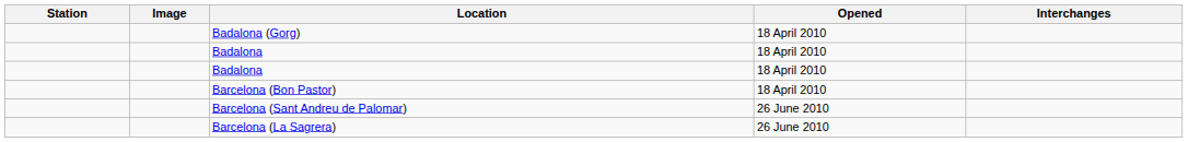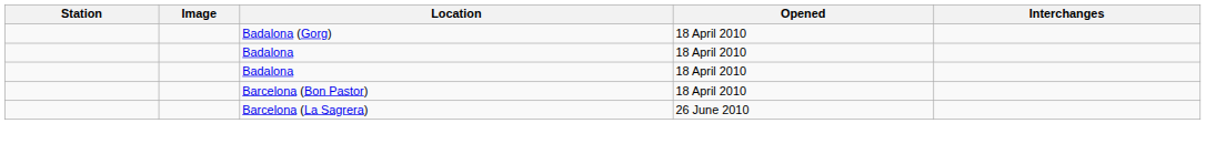 <table class="wikitable sortable" style="width:100%">
 <tr>
 <th>Station</th>
 <th style="width:100px" class="unsortable">Image</th>
 <th>Location</th>
 <th data-sort-type="date">Opened</th>
 <th class="unsortable">Interchanges</th>
 </tr>
 <tr>
 <td><strong></strong></td>
 <td></td>
 <td><a href='#'>Badalona</a> (<a href='#'>Gorg</a>)</td>
 <td>18 April 2010</td>
 <td> <br> </td>
 </tr>
 <tr>
 <td><strong></strong></td>
 <td></td>
 <td><a href='#'>Badalona</a></td>
 <td>18 April 2010</td>
 <td></td>
 </tr>
 <tr>
 <td><strong></strong></td>
 <td></td>
 <td><a href='#'>Badalona</a></td>
 <td>18 April 2010</td>
 <td></td>
 </tr>
 <tr>
 <td><strong></strong></td>
 <td></td>
 <td><a href='#'>Barcelona</a> (<a href='#'>Bon Pastor</a>)</td>
 <td>18 April 2010</td>
 <td> </td>
 </tr>
 <tr>
 <td><strong></strong></td>
 <td></td>
-<td><a href='#'>Barcelona</a> (<a href='#'>Sant Andreu de Palomar</a>)</td>
-<td>26 June 2010</td>
-<td> </td>
-</tr>
-<tr>
-<td><strong></strong></td>
-<td></td>
 <td><a href='#'>Barcelona</a> (<a href='#'>La Sagrera</a>)</td>
 <td>26 June 2010</td>
 <td>   <br>  </td>
 </tr>
 </table>
